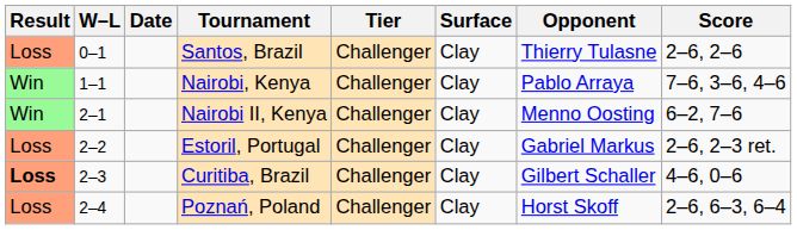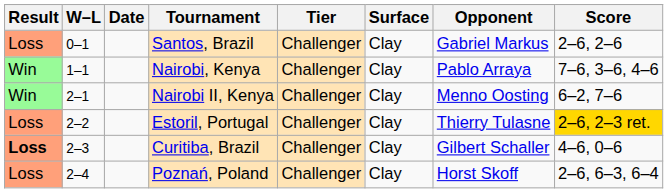 <table class="sortable wikitable">
 <tr>
 <th>Result</th>
 <th class="unsortable">W–L</th>
 <th>Date</th>
 <th>Tournament</th>
 <th>Tier</th>
 <th>Surface</th>
 <th>Opponent</th>
 <th class="unsortable">Score</th>
 </tr>
 <tr>
 <td style="background:#ffa07a;">Loss</td>
 <td><small>0–1</small></td>
 <td></td>
 <td style="background:moccasin;"><a href='#'>Santos</a>, Brazil</td>
 <td style="background:moccasin;">Challenger</td>
 <td>Clay</td>
-<td> <a href='#'>Thierry Tulasne</a></td>
+<td> <a href='#'>Gabriel Markus</a></td>
 <td>2–6, 2–6</td>
 </tr>
 <tr>
 <td style="background:#98fb98;">Win</td>
 <td><small>1–1</small></td>
 <td></td>
 <td style="background:moccasin;"><a href='#'>Nairobi</a>, Kenya</td>
 <td style="background:moccasin;">Challenger</td>
 <td>Clay</td>
 <td> <a href='#'>Pablo Arraya</a></td>
 <td>7–6, 3–6, 4–6</td>
 </tr>
 <tr>
 <td style="background:#98fb98;">Win</td>
 <td><small>2–1</small></td>
 <td></td>
 <td style="background:moccasin;"><a href='#'>Nairobi</a> II, Kenya</td>
 <td style="background:moccasin;">Challenger</td>
 <td>Clay</td>
 <td> <a href='#'>Menno Oosting</a></td>
 <td>6–2, 7–6</td>
 </tr>
 <tr>
 <td style="background:#ffa07a;">Loss</td>
 <td><small>2–2</small></td>
 <td></td>
 <td style="background:moccasin;"><a href='#'>Estoril</a>, Portugal</td>
 <td style="background:moccasin;">Challenger</td>
 <td>Clay</td>
-<td> <a href='#'>Gabriel Markus</a></td>
-<td>2–6, 2–3 ret.</td>
+<td> <a href='#'>Thierry Tulasne</a></td>
+<td style="background: gold;">2–6, 2–3 ret.</td>
 </tr>
 <tr>
 <td style="background:#ffa07a;"><strong>Loss</strong></td>
 <td><small>2–3</small></td>
 <td></td>
 <td style="background:moccasin;"><a href='#'>Curitiba</a>, Brazil</td>
 <td style="background:moccasin;">Challenger</td>
 <td>Clay</td>
 <td> <a href='#'>Gilbert Schaller</a></td>
 <td>4–6, 0–6</td>
 </tr>
 <tr>
 <td style="background:#ffa07a;">Loss</td>
 <td><small>2–4</small></td>
 <td></td>
 <td style="background:moccasin;"><a href='#'>Poznań</a>, Poland</td>
 <td style="background:moccasin;">Challenger</td>
 <td>Clay</td>
 <td> <a href='#'>Horst Skoff</a></td>
 <td>2–6, 6–3, 6–4</td>
 </tr>
 </table>
